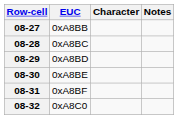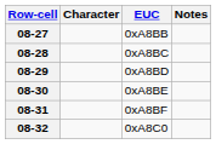 <table class="wikitable">
 <tr>
 <th scope="col"><a href='#'>Row-cell</a></th>
+<th>Character</th>
 <th><a href='#'>EUC</a></th>
-<th>Character</th>
 <th>Notes</th>
 </tr>
 <tr>
 <th>08-27</th>
+<td></td>
 <td>0xA8BB</td>
-<td></td>
 <td></td>
 </tr>
 <tr>
 <th>08-28</th>
+<td></td>
 <td>0xA8BC</td>
-<td></td>
 <td></td>
 </tr>
 <tr>
 <th>08-29</th>
+<td></td>
 <td>0xA8BD</td>
-<td></td>
 <td></td>
 </tr>
 <tr>
 <th>08-30</th>
+<td></td>
 <td>0xA8BE</td>
-<td></td>
 <td></td>
 </tr>
 <tr>
 <th>08-31</th>
+<td></td>
 <td>0xA8BF</td>
-<td></td>
 <td></td>
 </tr>
 <tr>
 <th>08-32</th>
+<td></td>
 <td>0xA8C0</td>
-<td></td>
 <td></td>
 </tr>
 </table>
